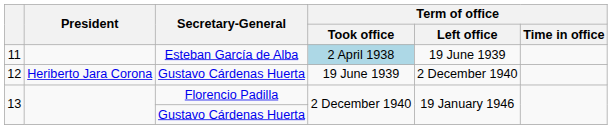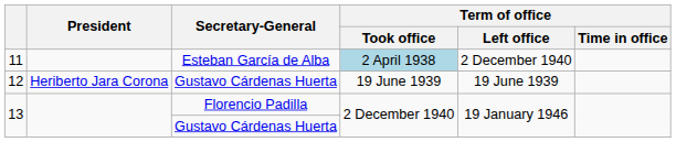 <table class="wikitable" style="text-align:center;">
 <tr>
 <th rowspan="2"></th>
 <th rowspan="2">President</th>
 <th rowspan="2">Secretary-General</th>
 <th colspan="3">Term of office</th>
 </tr>
 <tr>
 <th>Took office</th>
 <th>Left office</th>
 <th>Time in office</th>
 </tr>
 <tr>
 <td>11</td>
 <td></td>
 <td><a href='#'>Esteban García de Alba</a></td>
 <td style="background: lightblue;">2 April 1938</td>
-<td>19 June 1939</td>
+<td>2 December 1940</td>
 <td></td>
 </tr>
 <tr>
 <td>12</td>
 <td><a href='#'>Heriberto Jara Corona</a></td>
 <td><a href='#'>Gustavo Cárdenas Huerta</a></td>
 <td>19 June 1939</td>
-<td>2 December 1940</td>
+<td>19 June 1939</td>
 <td></td>
 </tr>
 <tr>
 <td rowspan="2">13</td>
 <td rowspan="2"></td>
 <td><a href='#'>Florencio Padilla</a></td>
 <td rowspan="2">2 December 1940</td>
 <td rowspan="2">19 January 1946</td>
 <td rowspan="2"></td>
 </tr>
 <tr>
 <td><a href='#'>Gustavo Cárdenas Huerta</a></td>
 </tr>
 </table>
